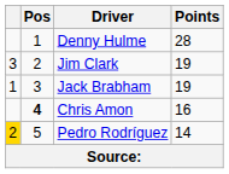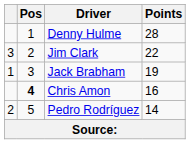 <table class="wikitable" style="font-size: 95%;">
 <tr>
 <th></th>
 <th>Pos</th>
 <th>Driver</th>
 <th>Points</th>
 </tr>
 <tr>
 <td align="left"></td>
 <td align="center">1</td>
 <td> <a href='#'>Denny Hulme</a></td>
 <td align="left">28</td>
 </tr>
 <tr>
 <td align="left"> 3</td>
 <td align="center">2</td>
 <td> <a href='#'>Jim Clark</a></td>
-<td align="left">19</td>
+<td align="left">22</td>
 </tr>
 <tr>
 <td align="left"> 1</td>
 <td align="center">3</td>
 <td> <a href='#'>Jack Brabham</a></td>
 <td align="left">19</td>
 </tr>
 <tr>
 <td align="left"></td>
 <td align="center"><strong>4</strong></td>
 <td> <a href='#'>Chris Amon</a></td>
 <td align="left">16</td>
 </tr>
 <tr>
-<td align="left" style="background: gold;"> 2</td>
+<td align="left"> 2</td>
 <td align="center">5</td>
 <td> <a href='#'>Pedro Rodríguez</a></td>
 <td align="left">14</td>
 </tr>
 <tr>
 <th colspan=4>Source:</th>
 </tr>
 </table>
